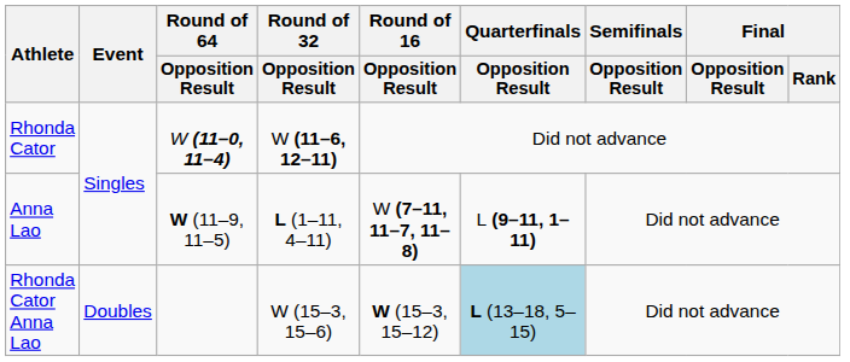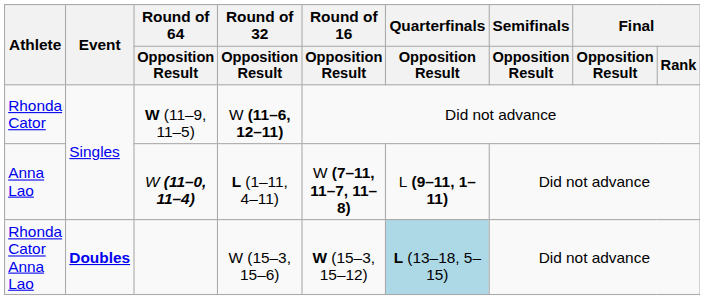 <table class="wikitable" style="font-size:90%">
 <tr>
 <th rowspan="2">Athlete</th>
 <th rowspan="2">Event</th>
 <th>Round of 64</th>
 <th>Round of 32</th>
 <th>Round of 16</th>
 <th>Quarterfinals</th>
 <th>Semifinals</th>
 <th colspan=2>Final</th>
 </tr>
 <tr style="font-size:95%">
 <th>Opposition<br>Result</th>
 <th>Opposition<br>Result</th>
 <th>Opposition<br>Result</th>
 <th>Opposition<br>Result</th>
 <th>Opposition<br>Result</th>
 <th>Opposition<br>Result</th>
 <th>Rank</th>
 </tr>
 <tr align=center>
 <td align=left><a href='#'>Rhonda Cator</a></td>
 <td align=left rowspan=2><a href='#'>Singles</a></td>
-<td><br><em>W<strong> (11–0, 11–4)</td>
+<td><br><strong>W</strong> (11–9, 11–5)</td>
 <td><br></strong>W<strong> (11–6, 12–11)</td>
 <td colspan=5>Did not advance</td>
 </tr>
 <tr align=center>
 <td align=left><a href='#'>Anna Lao</a></td>
-<td><br><strong>W</strong> (11–9, 11–5)</td>
+<td><br><em>W<strong> (11–0, 11–4)</td>
 <td><br><strong>L</strong> (1–11, 4–11)</td>
 <td><br></strong>W<strong> (7–11, 11–7, 11–8)</td>
 <td><br></strong>L<strong> (9–11, 1–11)</td>
 <td colspan=3>Did not advance</td>
 </tr>
 <tr align=center>
 <td align=left><a href='#'>Rhonda Cator</a><br><a href='#'>Anna Lao</a></td>
-<td align=left><a href='#'>Doubles</a></td>
+<td align=left><strong><a href='#'>Doubles</a></strong></td>
 <td></td>
 <td><br></em>W</strong> (15–3, 15–6)</td>
 <td><br><strong>W</strong> (15–3, 15–12)</td>
 <td style="background: lightblue;"><br><strong>L</strong> (13–18, 5–15)</td>
 <td colspan=3>Did not advance</td>
 </tr>
 </table>
